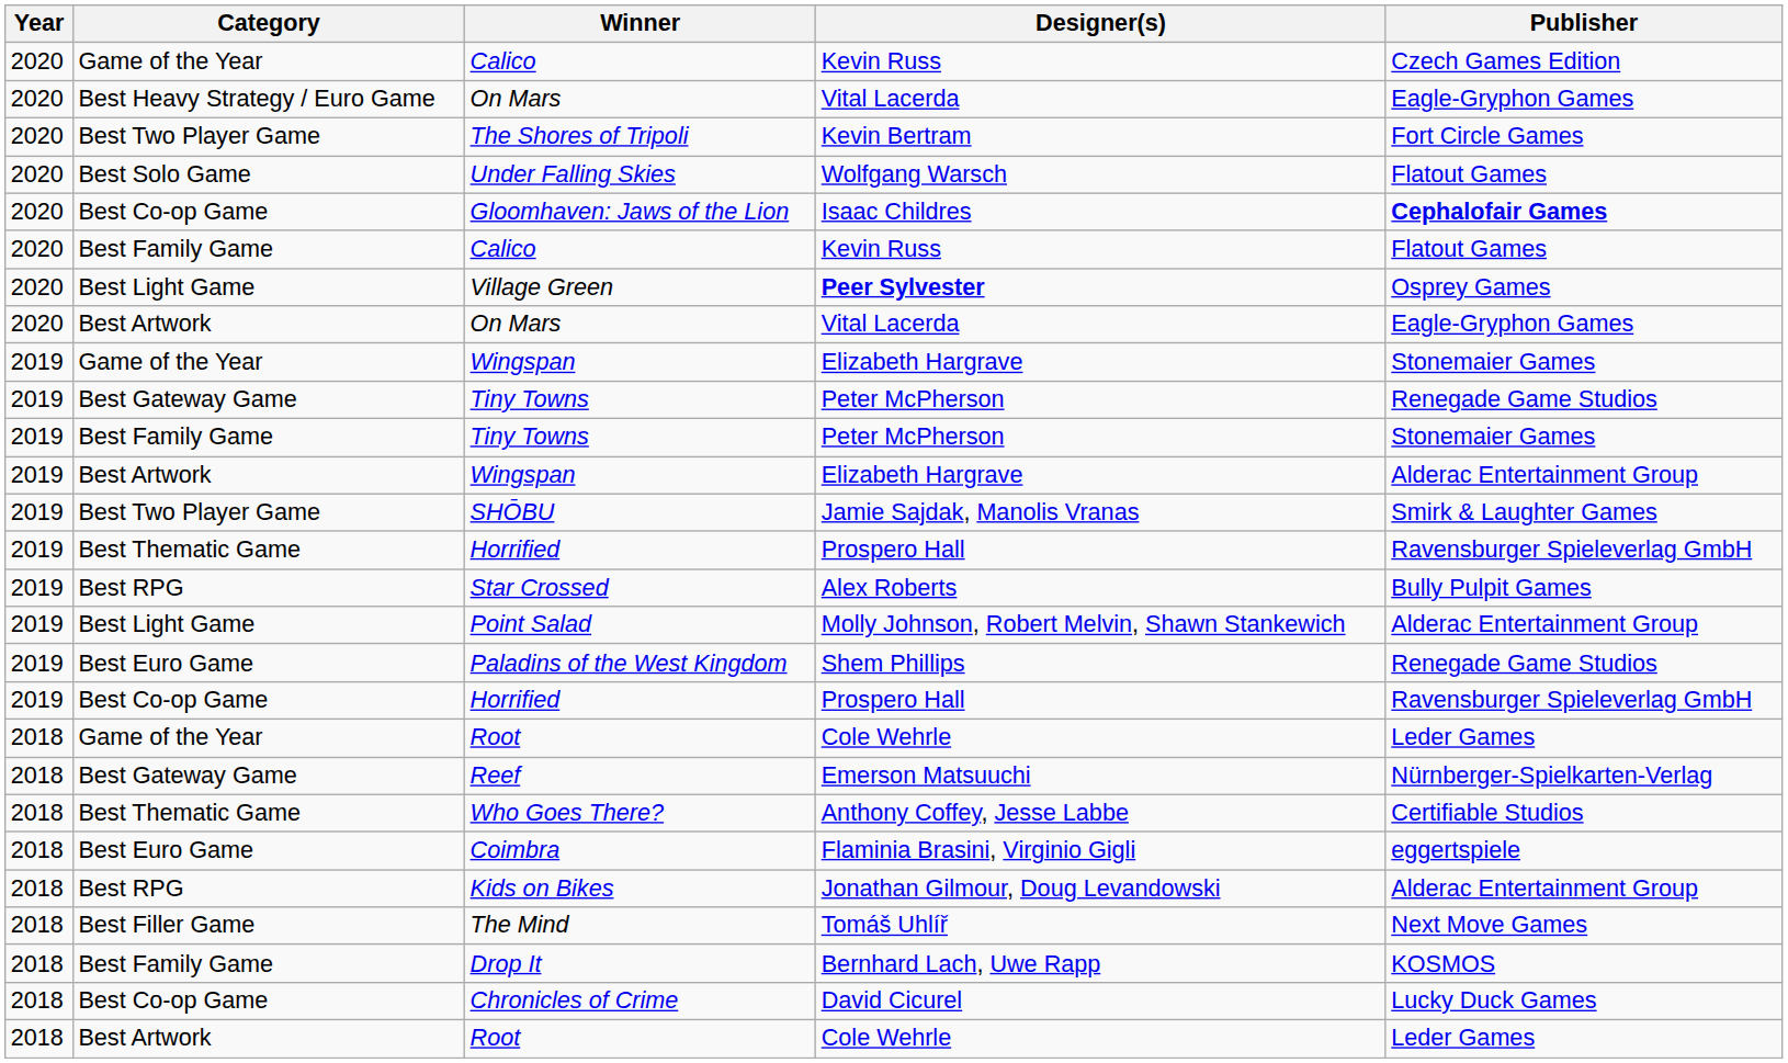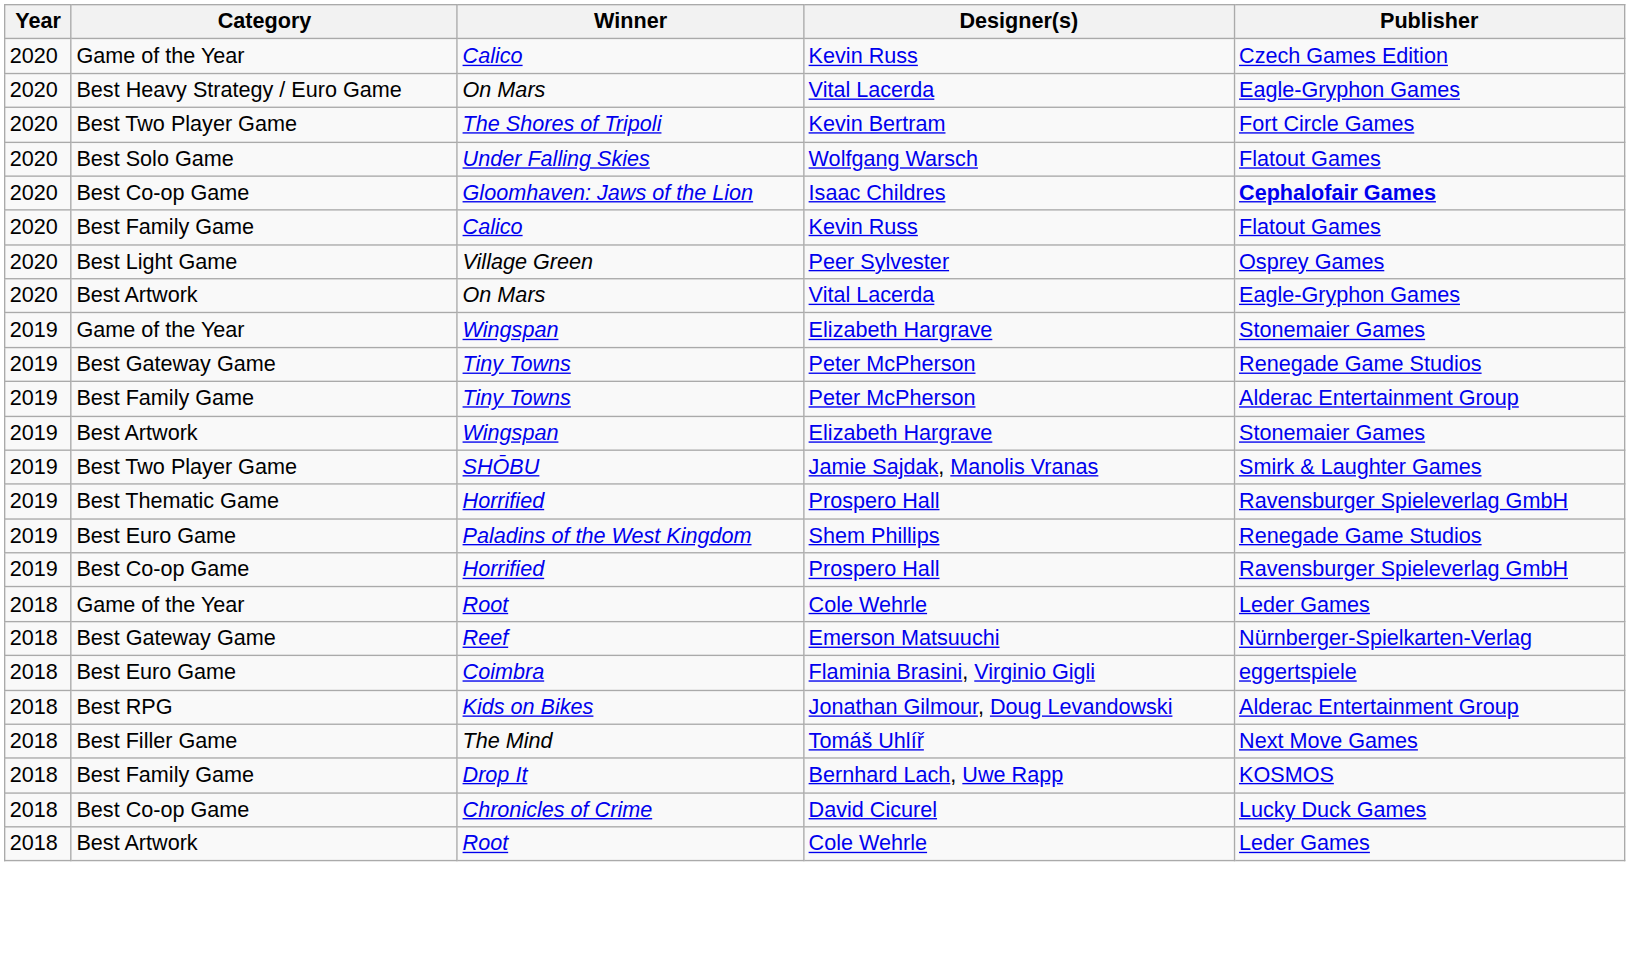 <table class="wikitable" style="width:95%;">
 <tr>
 <th>Year</th>
 <th>Category</th>
 <th>Winner</th>
 <th>Designer(s)</th>
 <th>Publisher</th>
 </tr>
 <tr>
 <td>2020</td>
 <td>Game of the Year</td>
 <td><em><a href='#'>Calico</a></em></td>
 <td><a href='#'>Kevin Russ</a></td>
 <td><a href='#'>Czech Games Edition</a></td>
 </tr>
 <tr>
 <td>2020</td>
 <td>Best Heavy Strategy / Euro Game</td>
 <td><em>On Mars</em></td>
 <td><a href='#'>Vital Lacerda</a></td>
 <td><a href='#'>Eagle-Gryphon Games</a></td>
 </tr>
 <tr>
 <td>2020</td>
 <td>Best Two Player Game</td>
 <td><em><a href='#'>The Shores of Tripoli</a></em></td>
 <td><a href='#'>Kevin Bertram</a></td>
 <td><a href='#'>Fort Circle Games</a></td>
 </tr>
 <tr>
 <td>2020</td>
 <td>Best Solo Game</td>
 <td><em><a href='#'>Under Falling Skies</a></em></td>
 <td><a href='#'>Wolfgang Warsch</a></td>
 <td><a href='#'>Flatout Games</a></td>
 </tr>
 <tr>
 <td>2020</td>
 <td>Best Co-op Game</td>
 <td><em><a href='#'>Gloomhaven: Jaws of the Lion</a></em></td>
 <td><a href='#'>Isaac Childres</a></td>
 <td><strong><a href='#'>Cephalofair Games</a></strong></td>
 </tr>
 <tr>
 <td>2020</td>
 <td>Best Family Game</td>
 <td><em><a href='#'>Calico</a></em></td>
 <td><a href='#'>Kevin Russ</a></td>
 <td><a href='#'>Flatout Games</a></td>
 </tr>
 <tr>
 <td>2020</td>
 <td>Best Light Game</td>
 <td><em>Village Green</em></td>
-<td><strong><a href='#'>Peer Sylvester</a></strong></td>
+<td><a href='#'>Peer Sylvester</a></td>
 <td><a href='#'>Osprey Games</a></td>
 </tr>
 <tr>
 <td>2020</td>
 <td>Best Artwork</td>
 <td><em>On Mars</em></td>
 <td><a href='#'>Vital Lacerda</a></td>
 <td><a href='#'>Eagle-Gryphon Games</a></td>
 </tr>
 <tr>
 <td>2019</td>
 <td>Game of the Year</td>
 <td><em><a href='#'>Wingspan</a></em></td>
 <td><a href='#'>Elizabeth Hargrave</a></td>
 <td><a href='#'>Stonemaier Games</a></td>
 </tr>
 <tr>
 <td>2019</td>
 <td>Best Gateway Game</td>
 <td><em><a href='#'>Tiny Towns</a></em></td>
 <td><a href='#'>Peter McPherson</a></td>
 <td><a href='#'>Renegade Game Studios</a></td>
 </tr>
 <tr>
 <td>2019</td>
 <td>Best Family Game</td>
 <td><em><a href='#'>Tiny Towns</a></em></td>
 <td><a href='#'>Peter McPherson</a></td>
-<td><a href='#'>Stonemaier Games</a></td>
+<td><a href='#'>Alderac Entertainment Group</a></td>
 </tr>
 <tr>
 <td>2019</td>
 <td>Best Artwork</td>
 <td><em><a href='#'>Wingspan</a></em></td>
 <td><a href='#'>Elizabeth Hargrave</a></td>
-<td><a href='#'>Alderac Entertainment Group</a></td>
+<td><a href='#'>Stonemaier Games</a></td>
 </tr>
 <tr>
 <td>2019</td>
 <td>Best Two Player Game</td>
 <td><em><a href='#'>SHŌBU</a></em></td>
 <td><a href='#'>Jamie Sajdak</a>, <a href='#'>Manolis Vranas</a></td>
 <td><a href='#'>Smirk & Laughter Games</a></td>
 </tr>
 <tr>
 <td>2019</td>
 <td>Best Thematic Game</td>
 <td><em><a href='#'>Horrified</a></em></td>
 <td><a href='#'>Prospero Hall</a></td>
 <td><a href='#'>Ravensburger Spieleverlag GmbH</a></td>
-</tr>
-<tr>
-<td>2019</td>
-<td>Best RPG</td>
-<td><em><a href='#'>Star Crossed</a></em></td>
-<td><a href='#'>Alex Roberts</a></td>
-<td><a href='#'>Bully Pulpit Games</a></td>
-</tr>
-<tr>
-<td>2019</td>
-<td>Best Light Game</td>
-<td><em><a href='#'>Point Salad</a></em></td>
-<td><a href='#'>Molly Johnson</a>, <a href='#'>Robert Melvin</a>, <a href='#'>Shawn Stankewich</a></td>
-<td><a href='#'>Alderac Entertainment Group</a></td>
 </tr>
 <tr>
 <td>2019</td>
 <td>Best Euro Game</td>
 <td><em><a href='#'>Paladins of the West Kingdom</a></em></td>
 <td><a href='#'>Shem Phillips</a></td>
 <td><a href='#'>Renegade Game Studios</a></td>
 </tr>
 <tr>
 <td>2019</td>
 <td>Best Co-op Game</td>
 <td><em><a href='#'>Horrified</a></em></td>
 <td><a href='#'>Prospero Hall</a></td>
 <td><a href='#'>Ravensburger Spieleverlag GmbH</a></td>
 </tr>
 <tr>
 <td>2018</td>
 <td>Game of the Year</td>
 <td><em><a href='#'>Root</a></em></td>
 <td><a href='#'>Cole Wehrle</a></td>
 <td><a href='#'>Leder Games</a></td>
 </tr>
 <tr>
 <td>2018</td>
 <td>Best Gateway Game</td>
 <td><em><a href='#'>Reef</a></em></td>
 <td><a href='#'>Emerson Matsuuchi</a></td>
 <td><a href='#'>Nürnberger-Spielkarten-Verlag</a></td>
-</tr>
-<tr>
-<td>2018</td>
-<td>Best Thematic Game</td>
-<td><em><a href='#'>Who Goes There?</a></em></td>
-<td><a href='#'>Anthony Coffey</a>, <a href='#'>Jesse Labbe</a></td>
-<td><a href='#'>Certifiable Studios</a></td>
 </tr>
 <tr>
 <td>2018</td>
 <td>Best Euro Game</td>
 <td><em><a href='#'>Coimbra</a></em></td>
 <td><a href='#'>Flaminia Brasini</a>, <a href='#'>Virginio Gigli</a></td>
 <td><a href='#'>eggertspiele</a></td>
 </tr>
 <tr>
 <td>2018</td>
 <td>Best RPG</td>
 <td><em><a href='#'>Kids on Bikes</a></em></td>
 <td><a href='#'>Jonathan Gilmour</a>, <a href='#'>Doug Levandowski</a></td>
 <td><a href='#'>Alderac Entertainment Group</a></td>
 </tr>
 <tr>
 <td>2018</td>
 <td>Best Filler Game</td>
 <td><em>The Mind</em></td>
 <td><a href='#'>Tomáš Uhlíř</a></td>
 <td><a href='#'>Next Move Games</a></td>
 </tr>
 <tr>
 <td>2018</td>
 <td>Best Family Game</td>
 <td><em><a href='#'>Drop It</a></em></td>
 <td><a href='#'>Bernhard Lach</a>, <a href='#'>Uwe Rapp</a></td>
 <td><a href='#'>KOSMOS</a></td>
 </tr>
 <tr>
 <td>2018</td>
 <td>Best Co-op Game</td>
 <td><em><a href='#'>Chronicles of Crime</a></em></td>
 <td><a href='#'>David Cicurel</a></td>
 <td><a href='#'>Lucky Duck Games</a></td>
 </tr>
 <tr>
 <td>2018</td>
 <td>Best Artwork</td>
 <td><em><a href='#'>Root</a></em></td>
 <td><a href='#'>Cole Wehrle</a></td>
 <td><a href='#'>Leder Games</a></td>
 </tr>
 </table>
